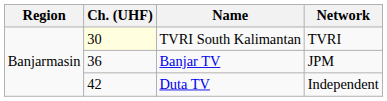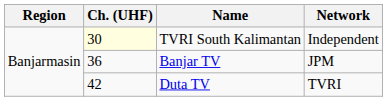 <table class="wikitable">
 <tr>
 <th>Region</th>
 <th>Ch. (UHF)</th>
 <th>Name</th>
 <th>Network</th>
 </tr>
 <tr>
 <td rowspan="3">Banjarmasin</td>
 <td style="background: lightyellow;">30</td>
 <td>TVRI South Kalimantan</td>
-<td>TVRI</td>
+<td>Independent</td>
 </tr>
 <tr>
 <td>36</td>
 <td><a href='#'>Banjar TV</a></td>
 <td>JPM</td>
 </tr>
 <tr>
 <td>42</td>
 <td><a href='#'>Duta TV</a></td>
-<td>Independent</td>
+<td>TVRI</td>
 </tr>
 </table>
